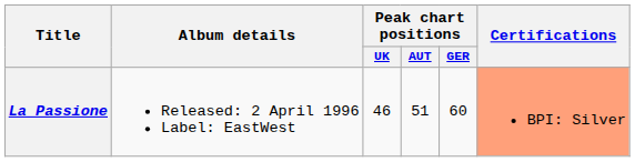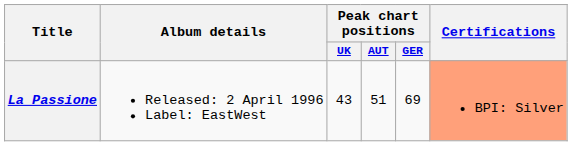 <table class="wikitable plainrowheaders">
 <tr>
 <th scope="col" rowspan="2">Title</th>
 <th scope="col" rowspan="2">Album details</th>
 <th colspan="3">Peak chart positions</th>
 <th rowspan="2"><a href='#'>Certifications</a></th>
 </tr>
 <tr>
 <th style="width:2.5em;font-size:85%"><a href='#'>UK</a><br></th>
 <th style="width:2.5em;font-size:85%"><a href='#'>AUT</a><br></th>
 <th style="width:2.5em;font-size:85%"><a href='#'>GER</a><br></th>
 </tr>
 <tr>
 <th scope="row"><em><a href='#'>La Passione</a></em></th>
 <td><br><ul><li>Released: 2 April 1996</li><li>Label: EastWest</li></ul></td>
-<td align="center">46</td>
+<td align="center">43</td>
 <td align="center">51</td>
-<td align="center">60</td>
+<td align="center">69</td>
 <td style="background: lightsalmon;"><br><ul><li>BPI: Silver</li></ul></td>
 </tr>
 </table>
